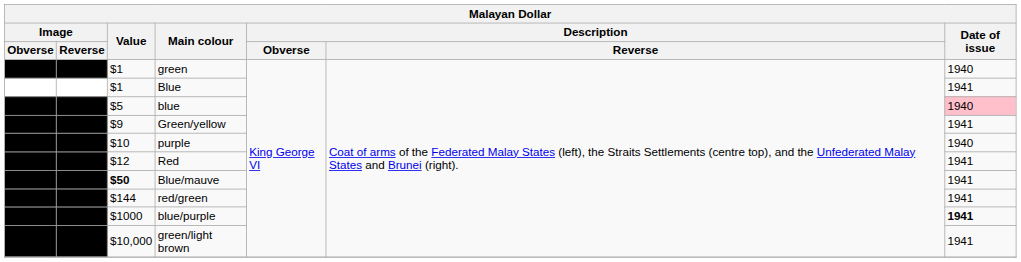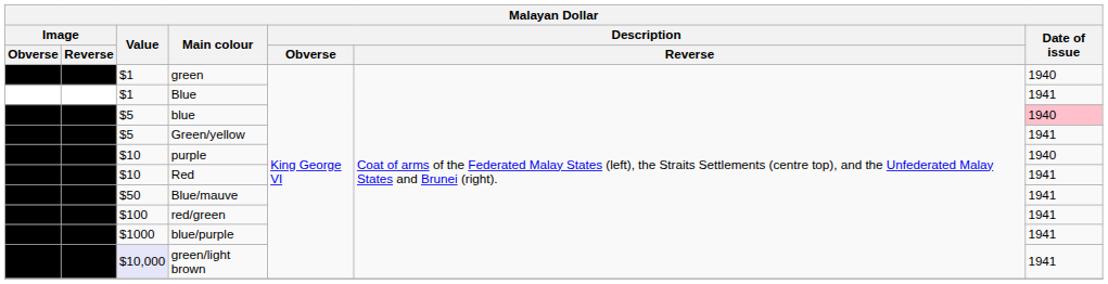 <table class="wikitable" style="font-size: 90%">
 <tr>
 <th colspan="7">Malayan Dollar</th>
 </tr>
 <tr>
 <th colspan="2">Image</th>
 <th rowspan="2">Value</th>
 <th rowspan="2">Main colour</th>
 <th colspan="2">Description</th>
 <th rowspan="2">Date of issue</th>
 </tr>
 <tr>
 <th>Obverse</th>
 <th>Reverse</th>
 <th>Obverse</th>
 <th>Reverse</th>
 </tr>
 <tr>
 <td align="center" bgcolor="#000000"></td>
 <td align="center" bgcolor="#000000"></td>
 <td>$1</td>
 <td>green</td>
 <td rowspan=10><a href='#'>King George VI</a></td>
 <td rowspan=10><a href='#'>Coat of arms</a> of the <a href='#'>Federated Malay States</a> (left), the Straits Settlements (centre top), and the <a href='#'>Unfederated Malay States</a> and <a href='#'>Brunei</a> (right).</td>
 <td>1940</td>
 </tr>
 <tr>
 <td align="center" bgcolor="#FFFFFF"></td>
 <td align="center" bgcolor="#FFFFFF"></td>
 <td>$1</td>
 <td>Blue</td>
 <td>1941</td>
 </tr>
 <tr>
 <td align="center" bgcolor="#000000"></td>
 <td align="center" bgcolor="#000000"></td>
 <td>$5</td>
 <td>blue</td>
 <td style="background: pink;">1940</td>
 </tr>
 <tr>
 <td align="center" bgcolor="#000000"></td>
 <td align="center" bgcolor="#000000"></td>
-<td>$9</td>
+<td>$5</td>
 <td>Green/yellow</td>
 <td>1941</td>
 </tr>
 <tr>
 <td align="center" bgcolor="#000000"></td>
 <td align="center" bgcolor="#000000"></td>
 <td>$10</td>
 <td>purple</td>
 <td>1940</td>
 </tr>
 <tr>
 <td align="center" bgcolor="#000000"></td>
 <td align="center" bgcolor="#000000"></td>
-<td>$12</td>
+<td>$10</td>
 <td>Red</td>
 <td>1941</td>
 </tr>
 <tr>
 <td align="center" bgcolor="#000000"></td>
 <td align="center" bgcolor="#000000"></td>
-<td><strong>$50</strong></td>
+<td>$50</td>
 <td>Blue/mauve</td>
 <td>1941</td>
 </tr>
 <tr>
 <td align="center" bgcolor="#000000"></td>
 <td align="center" bgcolor="#000000"></td>
-<td>$144</td>
+<td>$100</td>
 <td>red/green</td>
 <td>1941</td>
 </tr>
 <tr>
 <td align="center" bgcolor="#000000"></td>
 <td align="center" bgcolor="#000000"></td>
 <td>$1000</td>
 <td>blue/purple</td>
-<td><strong>1941</strong></td>
+<td>1941</td>
 </tr>
 <tr>
 <td align="center" bgcolor="#000000"></td>
 <td align="center" bgcolor="#000000"></td>
-<td>$10,000</td>
+<td style="background: lavender;">$10,000</td>
 <td>green/light brown</td>
 <td>1941</td>
 </tr>
 <tr>
 </tr>
 </table>
